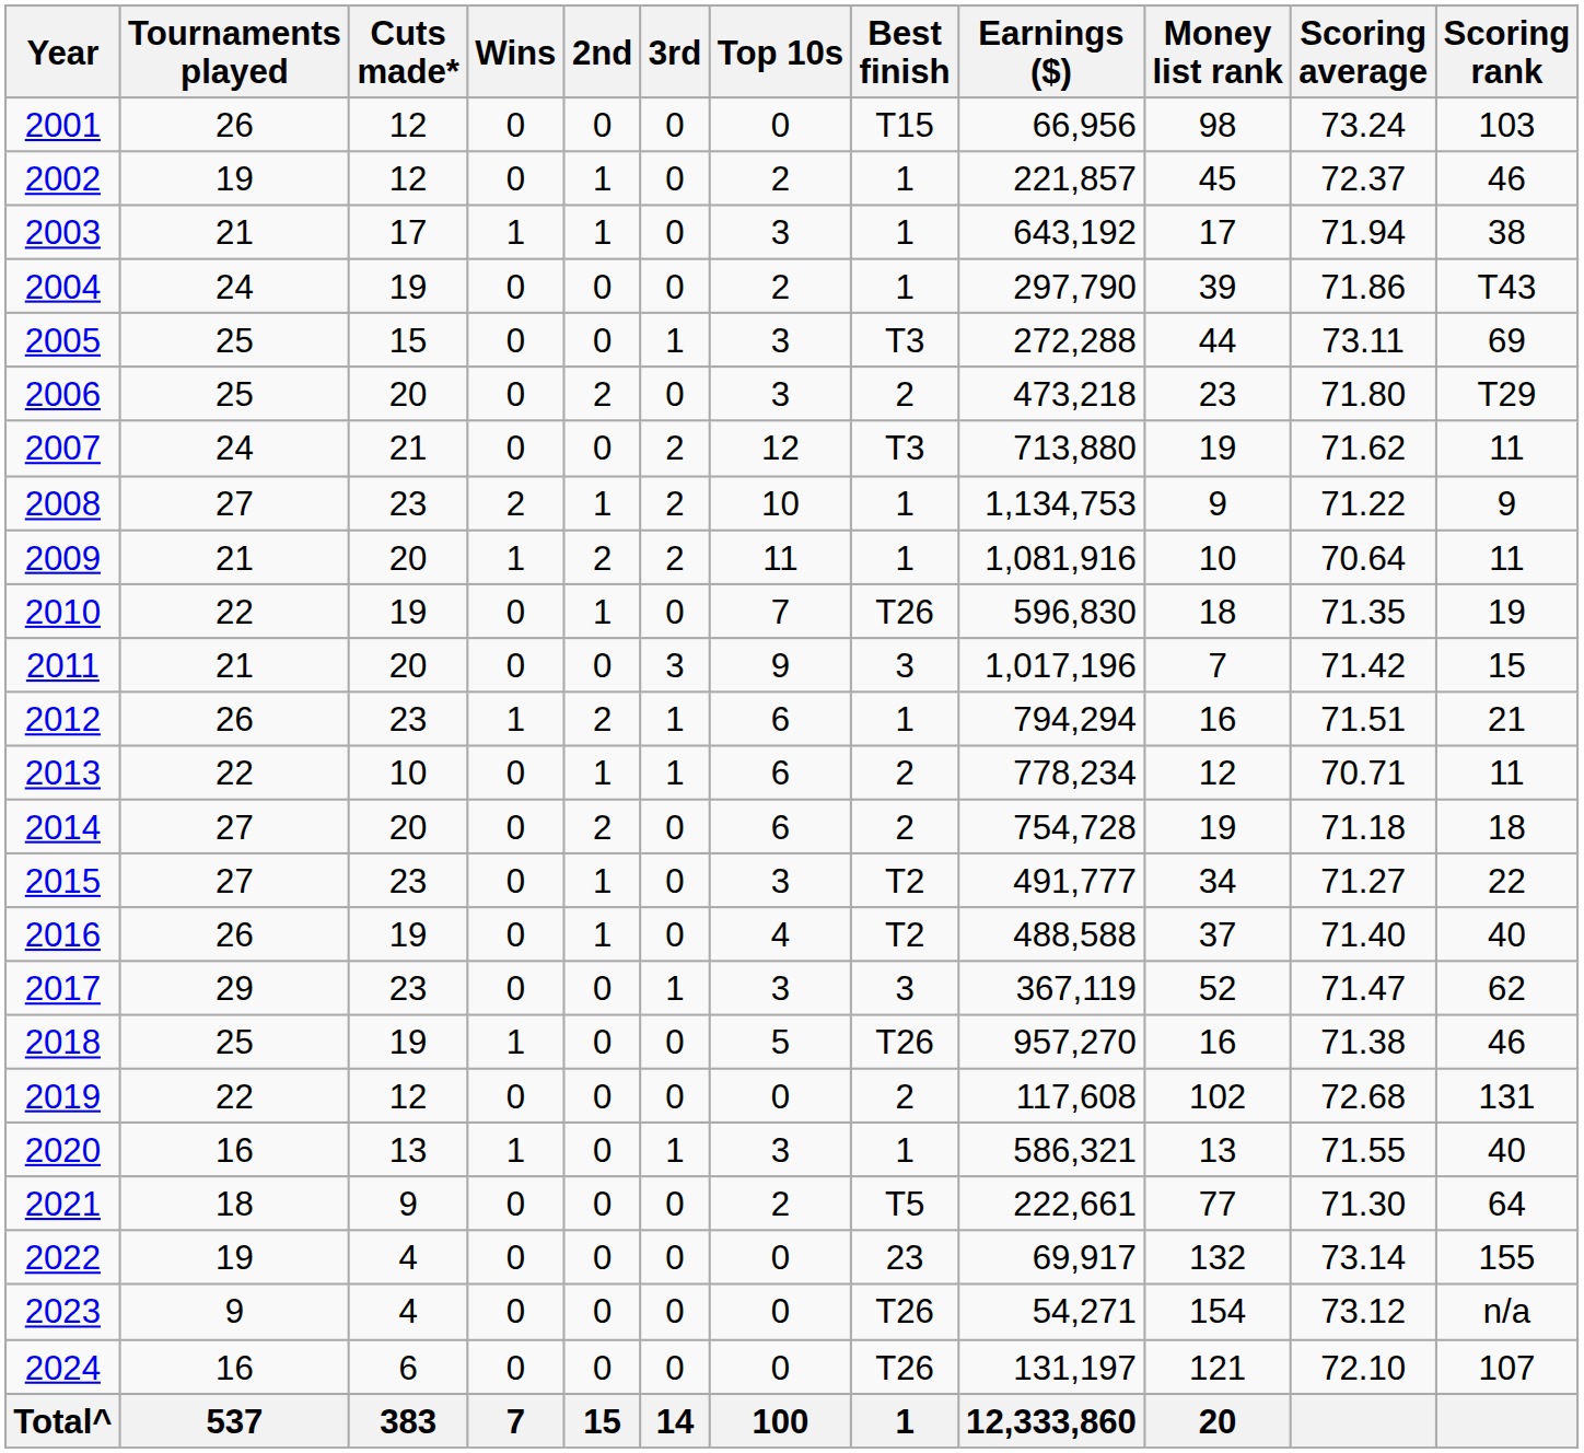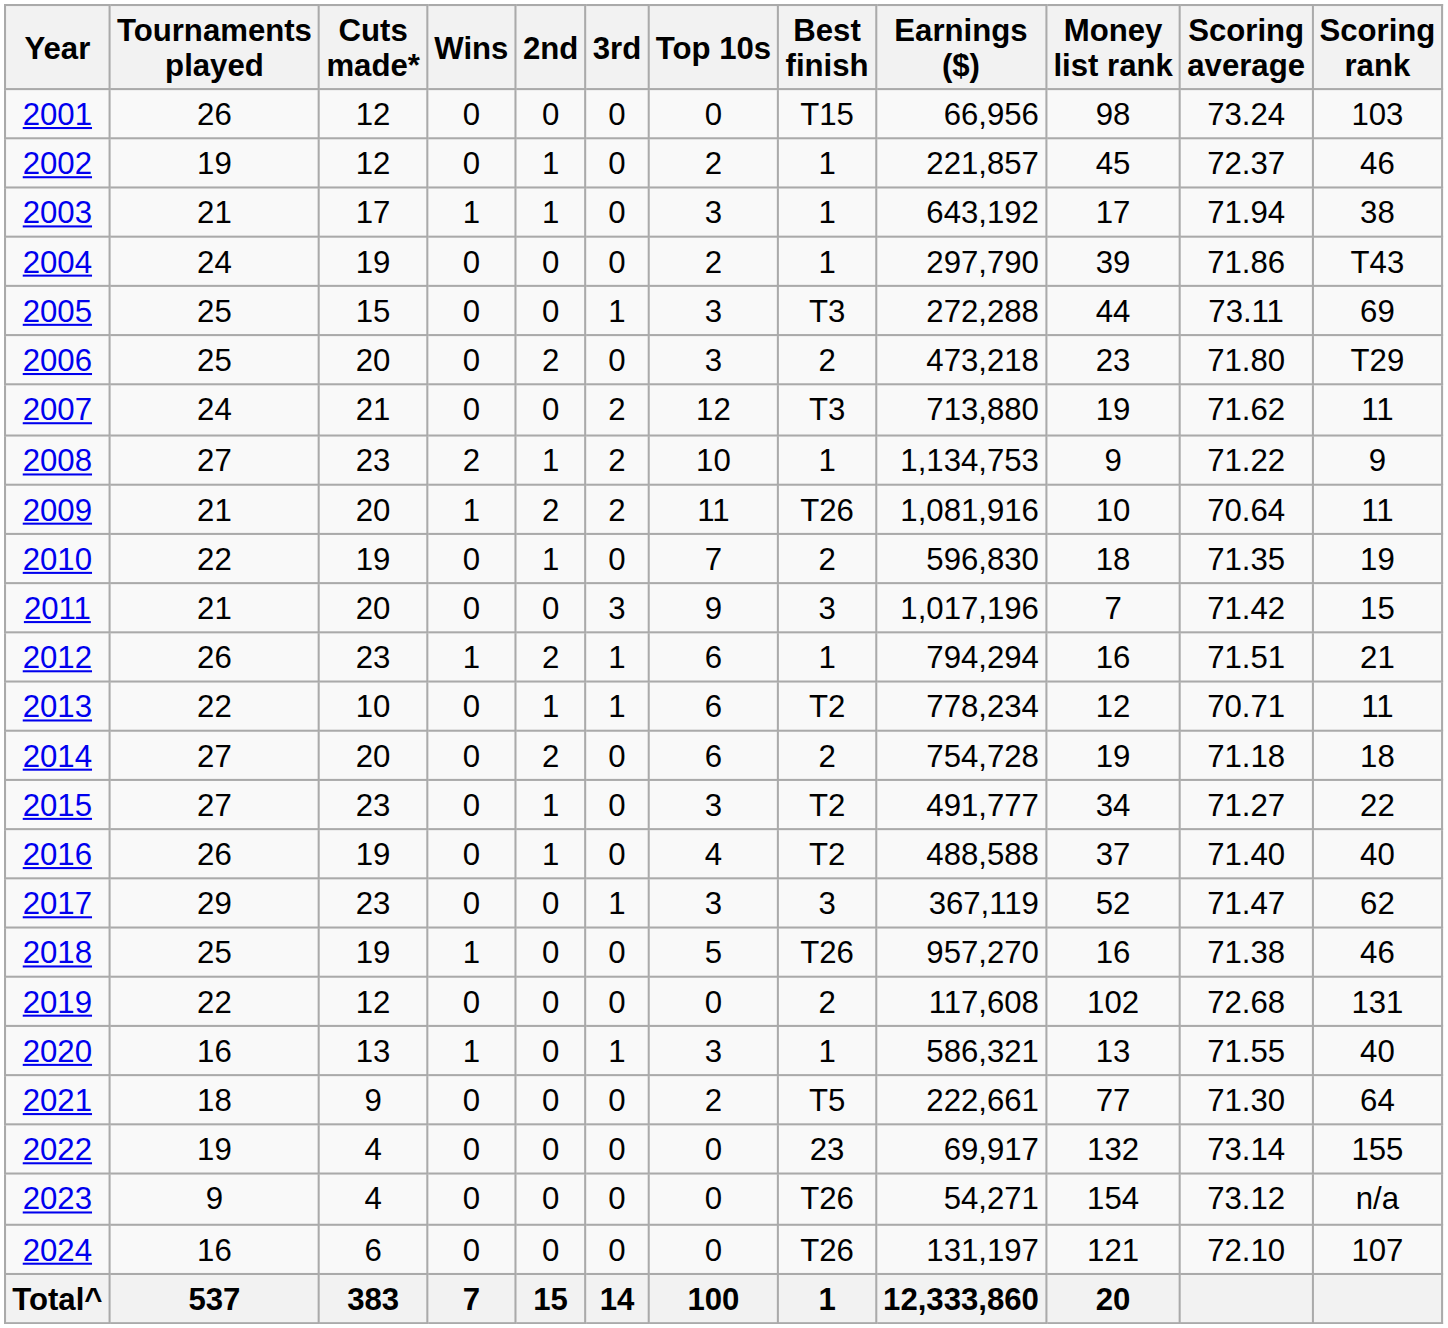 <table class="wikitable" style="text-align:center; font-size: 95%;">
 <tr>
 <th>Year</th>
 <th>Tournaments <br>played</th>
 <th>Cuts <br>made*</th>
 <th>Wins</th>
 <th>2nd</th>
 <th>3rd</th>
 <th>Top 10s</th>
 <th>Best <br>finish</th>
 <th>Earnings<br>($)</th>
 <th>Money <br>list rank</th>
 <th>Scoring <br>average</th>
 <th>Scoring<br>rank</th>
 </tr>
 <tr>
 <td><a href='#'>2001</a></td>
 <td>26</td>
 <td>12</td>
 <td>0</td>
 <td>0</td>
 <td>0</td>
 <td>0</td>
 <td>T15</td>
 <td align="right">66,956</td>
 <td>98</td>
 <td>73.24</td>
 <td>103</td>
 </tr>
 <tr>
 <td><a href='#'>2002</a></td>
 <td>19</td>
 <td>12</td>
 <td>0</td>
 <td>1</td>
 <td>0</td>
 <td>2</td>
 <td>1</td>
 <td align="right">221,857</td>
 <td>45</td>
 <td>72.37</td>
 <td>46</td>
 </tr>
 <tr>
 <td><a href='#'>2003</a></td>
 <td>21</td>
 <td>17</td>
 <td>1</td>
 <td>1</td>
 <td>0</td>
 <td>3</td>
 <td>1</td>
 <td align=right>643,192</td>
 <td>17</td>
 <td>71.94</td>
 <td>38</td>
 </tr>
 <tr>
 <td><a href='#'>2004</a></td>
 <td>24</td>
 <td>19</td>
 <td>0</td>
 <td>0</td>
 <td>0</td>
 <td>2</td>
 <td>1</td>
 <td align=right>297,790</td>
 <td>39</td>
 <td>71.86</td>
 <td>T43</td>
 </tr>
 <tr>
 <td><a href='#'>2005</a></td>
 <td>25</td>
 <td>15</td>
 <td>0</td>
 <td>0</td>
 <td>1</td>
 <td>3</td>
 <td>T3</td>
 <td align=right>272,288</td>
 <td>44</td>
 <td>73.11</td>
 <td>69</td>
 </tr>
 <tr>
 <td><a href='#'>2006</a></td>
 <td>25</td>
 <td>20</td>
 <td>0</td>
 <td>2</td>
 <td>0</td>
 <td>3</td>
 <td>2</td>
 <td align=right>473,218</td>
 <td>23</td>
 <td>71.80</td>
 <td>T29</td>
 </tr>
 <tr>
 <td><a href='#'>2007</a></td>
 <td>24</td>
 <td>21</td>
 <td>0</td>
 <td>0</td>
 <td>2</td>
 <td>12</td>
 <td>T3</td>
 <td align=right>713,880</td>
 <td>19</td>
 <td>71.62</td>
 <td>11</td>
 </tr>
 <tr>
 <td><a href='#'>2008</a></td>
 <td>27</td>
 <td>23</td>
 <td>2</td>
 <td>1</td>
 <td>2</td>
 <td>10</td>
 <td>1</td>
 <td align=right>1,134,753</td>
 <td>9</td>
 <td>71.22</td>
 <td>9</td>
 </tr>
 <tr>
 <td><a href='#'>2009</a></td>
 <td>21</td>
 <td>20</td>
 <td>1</td>
 <td>2</td>
 <td>2</td>
 <td>11</td>
-<td>1</td>
+<td>T26</td>
 <td align=right>1,081,916</td>
 <td>10</td>
 <td>70.64</td>
 <td>11</td>
 </tr>
 <tr>
 <td><a href='#'>2010</a></td>
 <td>22</td>
 <td>19</td>
 <td>0</td>
 <td>1</td>
 <td>0</td>
 <td>7</td>
-<td>T26</td>
+<td>2</td>
 <td align=right>596,830</td>
 <td>18</td>
 <td>71.35</td>
 <td>19</td>
 </tr>
 <tr>
 <td><a href='#'>2011</a></td>
 <td>21</td>
 <td>20</td>
 <td>0</td>
 <td>0</td>
 <td>3</td>
 <td>9</td>
 <td>3</td>
 <td align=right>1,017,196</td>
 <td>7</td>
 <td>71.42</td>
 <td>15</td>
 </tr>
 <tr>
 <td><a href='#'>2012</a></td>
 <td>26</td>
 <td>23</td>
 <td>1</td>
 <td>2</td>
 <td>1</td>
 <td>6</td>
 <td>1</td>
 <td align=right>794,294</td>
 <td>16</td>
 <td>71.51</td>
 <td>21</td>
 </tr>
 <tr>
 <td><a href='#'>2013</a></td>
 <td>22</td>
 <td>10</td>
 <td>0</td>
 <td>1</td>
 <td>1</td>
 <td>6</td>
-<td>2</td>
+<td>T2</td>
 <td align=right>778,234</td>
 <td>12</td>
 <td>70.71</td>
 <td>11</td>
 </tr>
 <tr>
 <td><a href='#'>2014</a></td>
 <td>27</td>
 <td>20</td>
 <td>0</td>
 <td>2</td>
 <td>0</td>
 <td>6</td>
 <td>2</td>
 <td align=right>754,728</td>
 <td>19</td>
 <td>71.18</td>
 <td>18</td>
 </tr>
 <tr>
 <td><a href='#'>2015</a></td>
 <td>27</td>
 <td>23</td>
 <td>0</td>
 <td>1</td>
 <td>0</td>
 <td>3</td>
 <td>T2</td>
 <td align=right>491,777</td>
 <td>34</td>
 <td>71.27</td>
 <td>22</td>
 </tr>
 <tr>
 <td><a href='#'>2016</a></td>
 <td>26</td>
 <td>19</td>
 <td>0</td>
 <td>1</td>
 <td>0</td>
 <td>4</td>
 <td>T2</td>
 <td align=right>488,588</td>
 <td>37</td>
 <td>71.40</td>
 <td>40</td>
 </tr>
 <tr>
 <td><a href='#'>2017</a></td>
 <td>29</td>
 <td>23</td>
 <td>0</td>
 <td>0</td>
 <td>1</td>
 <td>3</td>
 <td>3</td>
 <td align=right>367,119</td>
 <td>52</td>
 <td>71.47</td>
 <td>62</td>
 </tr>
 <tr>
 <td><a href='#'>2018</a></td>
 <td>25</td>
 <td>19</td>
 <td>1</td>
 <td>0</td>
 <td>0</td>
 <td>5</td>
 <td>T26</td>
 <td align=right>957,270</td>
 <td>16</td>
 <td>71.38</td>
 <td>46</td>
 </tr>
 <tr>
 <td><a href='#'>2019</a></td>
 <td>22</td>
 <td>12</td>
 <td>0</td>
 <td>0</td>
 <td>0</td>
 <td>0</td>
 <td>2</td>
 <td align=right>117,608</td>
 <td>102</td>
 <td>72.68</td>
 <td>131</td>
 </tr>
 <tr>
 <td><a href='#'>2020</a></td>
 <td>16</td>
 <td>13</td>
 <td>1</td>
 <td>0</td>
 <td>1</td>
 <td>3</td>
 <td>1</td>
 <td align=right>586,321</td>
 <td>13</td>
 <td>71.55</td>
 <td>40</td>
 </tr>
 <tr>
 <td><a href='#'>2021</a></td>
 <td>18</td>
 <td>9</td>
 <td>0</td>
 <td>0</td>
 <td>0</td>
 <td>2</td>
 <td>T5</td>
 <td align=right>222,661</td>
 <td>77</td>
 <td>71.30</td>
 <td>64</td>
 </tr>
 <tr>
 <td><a href='#'>2022</a></td>
 <td>19</td>
 <td>4</td>
 <td>0</td>
 <td>0</td>
 <td>0</td>
 <td>0</td>
 <td>23</td>
 <td align=right>69,917</td>
 <td>132</td>
 <td>73.14</td>
 <td>155</td>
 </tr>
 <tr>
 <td><a href='#'>2023</a></td>
 <td>9</td>
 <td>4</td>
 <td>0</td>
 <td>0</td>
 <td>0</td>
 <td>0</td>
 <td>T26</td>
 <td align=right>54,271</td>
 <td>154</td>
 <td>73.12</td>
 <td>n/a</td>
 </tr>
 <tr>
 <td><a href='#'>2024</a></td>
 <td>16</td>
 <td>6</td>
 <td>0</td>
 <td>0</td>
 <td>0</td>
 <td>0</td>
 <td>T26</td>
 <td align=right>131,197</td>
 <td>121</td>
 <td>72.10</td>
 <td>107</td>
 </tr>
 <tr>
 <th>Total^</th>
 <th>537</th>
 <th>383</th>
 <th>7</th>
 <th>15</th>
 <th>14</th>
 <th>100</th>
 <th>1</th>
 <th>12,333,860</th>
 <th>20</th>
 <th></th>
 <th></th>
 </tr>
 </table>
